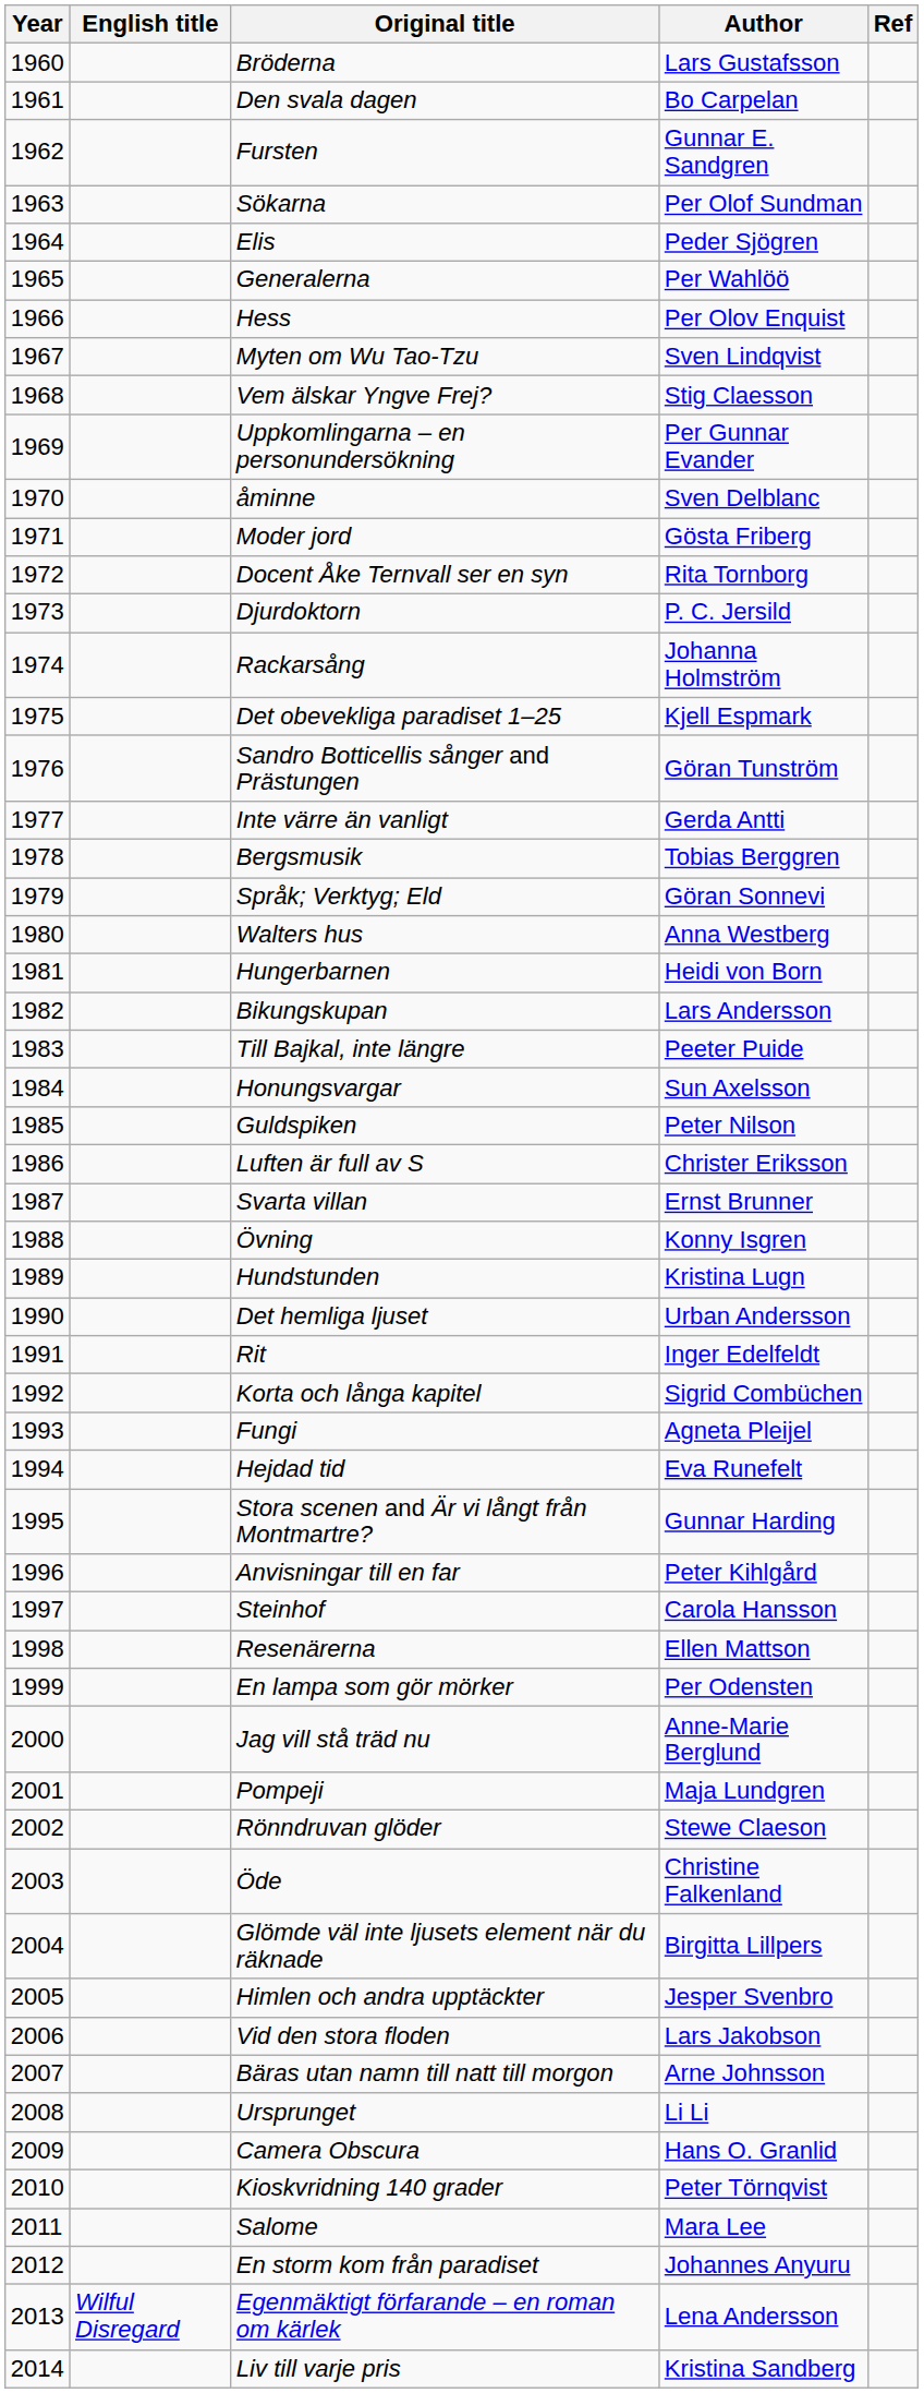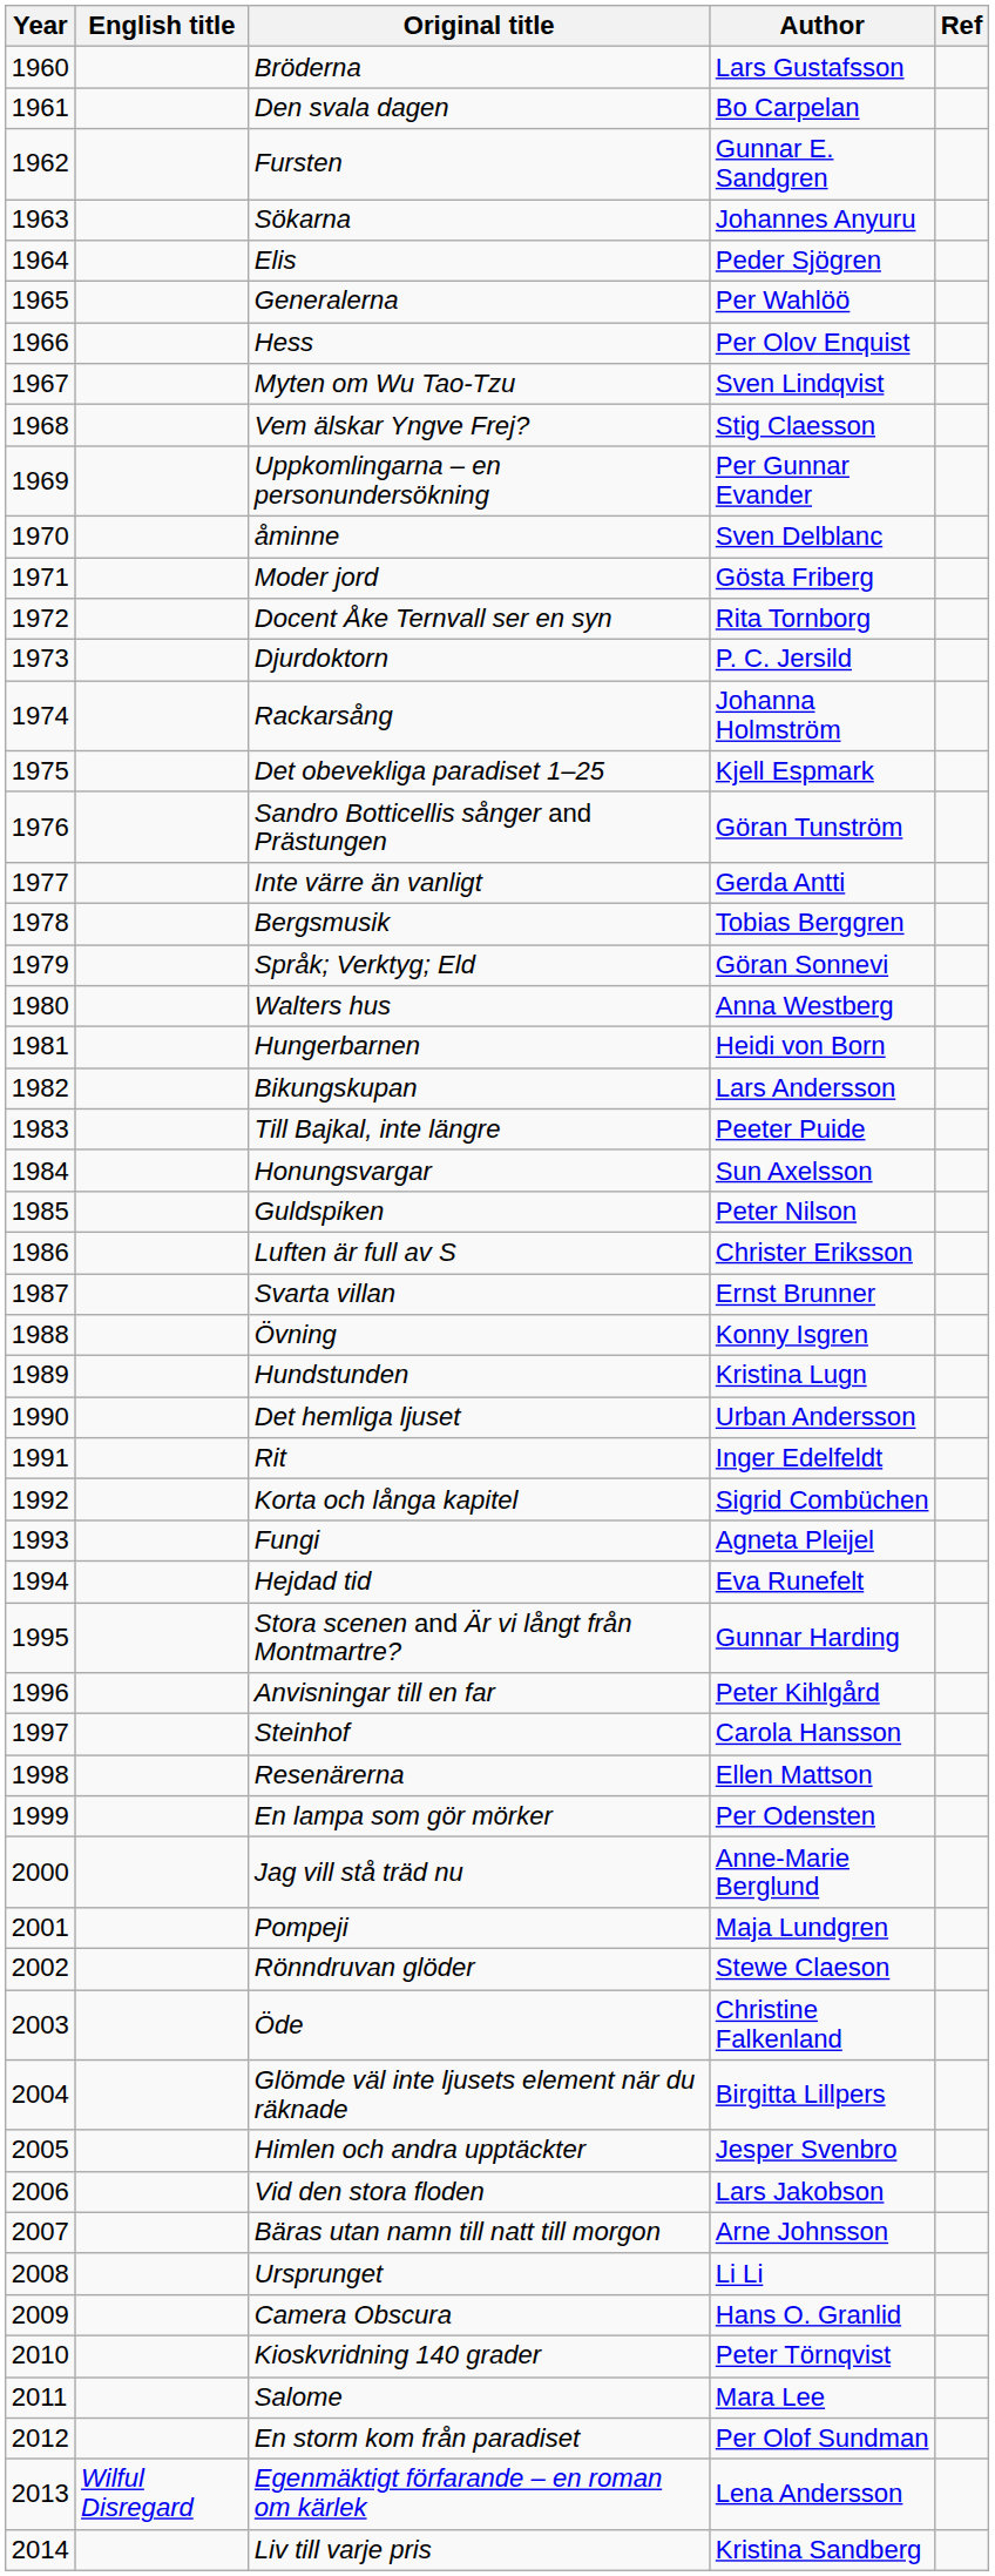 <table class="wikitable">
 <tr>
 <th>Year</th>
 <th>English title</th>
 <th>Original title</th>
 <th>Author</th>
 <th>Ref</th>
 </tr>
 <tr>
 <td>1960</td>
 <td></td>
 <td><em>Bröderna</em></td>
 <td><a href='#'>Lars Gustafsson</a></td>
 <td></td>
 </tr>
 <tr>
 <td>1961</td>
 <td></td>
 <td><em>Den svala dagen</em></td>
 <td><a href='#'>Bo Carpelan</a></td>
 <td></td>
 </tr>
 <tr>
 <td>1962</td>
 <td></td>
 <td><em>Fursten</em></td>
 <td><a href='#'>Gunnar E. Sandgren</a></td>
 <td></td>
 </tr>
 <tr>
 <td>1963</td>
 <td></td>
 <td><em>Sökarna</em></td>
-<td><a href='#'>Per Olof Sundman</a></td>
+<td><a href='#'>Johannes Anyuru</a></td>
 <td></td>
 </tr>
 <tr>
 <td>1964</td>
 <td></td>
 <td><em>Elis</em></td>
 <td><a href='#'>Peder Sjögren</a></td>
 <td></td>
 </tr>
 <tr>
 <td>1965</td>
 <td></td>
 <td><em>Generalerna</em></td>
 <td><a href='#'>Per Wahlöö</a></td>
 <td></td>
 </tr>
 <tr>
 <td>1966</td>
 <td></td>
 <td><em>Hess</em></td>
 <td><a href='#'>Per Olov Enquist</a></td>
 <td></td>
 </tr>
 <tr>
 <td>1967</td>
 <td></td>
 <td><em>Myten om Wu Tao-Tzu</em></td>
 <td><a href='#'>Sven Lindqvist</a></td>
 <td></td>
 </tr>
 <tr>
 <td>1968</td>
 <td></td>
 <td><em>Vem älskar Yngve Frej?</em></td>
 <td><a href='#'>Stig Claesson</a></td>
 <td></td>
 </tr>
 <tr>
 <td>1969</td>
 <td></td>
 <td><em>Uppkomlingarna – en personundersökning</em></td>
 <td><a href='#'>Per Gunnar Evander</a></td>
 <td></td>
 </tr>
 <tr>
 <td>1970</td>
 <td></td>
 <td><em>åminne</em></td>
 <td><a href='#'>Sven Delblanc</a></td>
 <td></td>
 </tr>
 <tr>
 <td>1971</td>
 <td></td>
 <td><em>Moder jord</em></td>
 <td><a href='#'>Gösta Friberg</a></td>
 <td></td>
 </tr>
 <tr>
 <td>1972</td>
 <td></td>
 <td><em>Docent Åke Ternvall ser en syn</em></td>
 <td><a href='#'>Rita Tornborg</a></td>
 <td></td>
 </tr>
 <tr>
 <td>1973</td>
 <td></td>
 <td><em>Djurdoktorn</em></td>
 <td><a href='#'>P. C. Jersild</a></td>
 <td></td>
 </tr>
 <tr>
 <td>1974</td>
 <td></td>
 <td><em>Rackarsång</em></td>
 <td><a href='#'>Johanna Holmström</a></td>
 <td></td>
 </tr>
 <tr>
 <td>1975</td>
 <td></td>
 <td><em>Det obevekliga paradiset 1–25</em></td>
 <td><a href='#'>Kjell Espmark</a></td>
 <td></td>
 </tr>
 <tr>
 <td>1976</td>
 <td></td>
 <td><em>Sandro Botticellis sånger</em> and <em>Prästungen</em></td>
 <td><a href='#'>Göran Tunström</a></td>
 <td></td>
 </tr>
 <tr>
 <td>1977</td>
 <td></td>
 <td><em>Inte värre än vanligt</em></td>
 <td><a href='#'>Gerda Antti</a></td>
 <td></td>
 </tr>
 <tr>
 <td>1978</td>
 <td></td>
 <td><em>Bergsmusik</em></td>
 <td><a href='#'>Tobias Berggren</a></td>
 <td></td>
 </tr>
 <tr>
 <td>1979</td>
 <td></td>
 <td><em>Språk; Verktyg; Eld</em></td>
 <td><a href='#'>Göran Sonnevi</a></td>
 <td></td>
 </tr>
 <tr>
 <td>1980</td>
 <td></td>
 <td><em>Walters hus</em></td>
 <td><a href='#'>Anna Westberg</a></td>
 <td></td>
 </tr>
 <tr>
 <td>1981</td>
 <td></td>
 <td><em>Hungerbarnen</em></td>
 <td><a href='#'>Heidi von Born</a></td>
 <td></td>
 </tr>
 <tr>
 <td>1982</td>
 <td></td>
 <td><em>Bikungskupan</em></td>
 <td><a href='#'>Lars Andersson</a></td>
 <td></td>
 </tr>
 <tr>
 <td>1983</td>
 <td></td>
 <td><em>Till Bajkal, inte längre</em></td>
 <td><a href='#'>Peeter Puide</a></td>
 <td></td>
 </tr>
 <tr>
 <td>1984</td>
 <td></td>
 <td><em>Honungsvargar</em></td>
 <td><a href='#'>Sun Axelsson</a></td>
 <td></td>
 </tr>
 <tr>
 <td>1985</td>
 <td></td>
 <td><em>Guldspiken</em></td>
 <td><a href='#'>Peter Nilson</a></td>
 <td></td>
 </tr>
 <tr>
 <td>1986</td>
 <td></td>
 <td><em>Luften är full av S</em></td>
 <td><a href='#'>Christer Eriksson</a></td>
 <td></td>
 </tr>
 <tr>
 <td>1987</td>
 <td></td>
 <td><em>Svarta villan</em></td>
 <td><a href='#'>Ernst Brunner</a></td>
 <td></td>
 </tr>
 <tr>
 <td>1988</td>
 <td></td>
 <td><em>Övning</em></td>
 <td><a href='#'>Konny Isgren</a></td>
 <td></td>
 </tr>
 <tr>
 <td>1989</td>
 <td></td>
 <td><em>Hundstunden</em></td>
 <td><a href='#'>Kristina Lugn</a></td>
 <td></td>
 </tr>
 <tr>
 <td>1990</td>
 <td></td>
 <td><em>Det hemliga ljuset</em></td>
 <td><a href='#'>Urban Andersson</a></td>
 <td></td>
 </tr>
 <tr>
 <td>1991</td>
 <td></td>
 <td><em>Rit</em></td>
 <td><a href='#'>Inger Edelfeldt</a></td>
 <td></td>
 </tr>
 <tr>
 <td>1992</td>
 <td></td>
 <td><em>Korta och långa kapitel</em></td>
 <td><a href='#'>Sigrid Combüchen</a></td>
 <td></td>
 </tr>
 <tr>
 <td>1993</td>
 <td></td>
 <td><em>Fungi</em></td>
 <td><a href='#'>Agneta Pleijel</a></td>
 <td></td>
 </tr>
 <tr>
 <td>1994</td>
 <td></td>
 <td><em>Hejdad tid</em></td>
 <td><a href='#'>Eva Runefelt</a></td>
 <td></td>
 </tr>
 <tr>
 <td>1995</td>
 <td></td>
 <td><em>Stora scenen</em> and <em>Är vi långt från Montmartre?</em></td>
 <td><a href='#'>Gunnar Harding</a></td>
 <td></td>
 </tr>
 <tr>
 <td>1996</td>
 <td></td>
 <td><em>Anvisningar till en far</em></td>
 <td><a href='#'>Peter Kihlgård</a></td>
 <td></td>
 </tr>
 <tr>
 <td>1997</td>
 <td></td>
 <td><em>Steinhof</em></td>
 <td><a href='#'>Carola Hansson</a></td>
 <td></td>
 </tr>
 <tr>
 <td>1998</td>
 <td></td>
 <td><em>Resenärerna</em></td>
 <td><a href='#'>Ellen Mattson</a></td>
 <td></td>
 </tr>
 <tr>
 <td>1999</td>
 <td></td>
 <td><em>En lampa som gör mörker</em></td>
 <td><a href='#'>Per Odensten</a></td>
 <td></td>
 </tr>
 <tr>
 <td>2000</td>
 <td></td>
 <td><em>Jag vill stå träd nu</em></td>
 <td><a href='#'>Anne-Marie Berglund</a></td>
 <td></td>
 </tr>
 <tr>
 <td>2001</td>
 <td></td>
 <td><em>Pompeji</em></td>
 <td><a href='#'>Maja Lundgren</a></td>
 <td></td>
 </tr>
 <tr>
 <td>2002</td>
 <td></td>
 <td><em>Rönndruvan glöder</em></td>
 <td><a href='#'>Stewe Claeson</a></td>
 <td></td>
 </tr>
 <tr>
 <td>2003</td>
 <td></td>
 <td><em>Öde</em></td>
 <td><a href='#'>Christine Falkenland</a></td>
 <td></td>
 </tr>
 <tr>
 <td>2004</td>
 <td></td>
 <td><em>Glömde väl inte ljusets element när du räknade</em></td>
 <td><a href='#'>Birgitta Lillpers</a></td>
 <td></td>
 </tr>
 <tr>
 <td>2005</td>
 <td></td>
 <td><em>Himlen och andra upptäckter</em></td>
 <td><a href='#'>Jesper Svenbro</a></td>
 <td></td>
 </tr>
 <tr>
 <td>2006</td>
 <td></td>
 <td><em>Vid den stora floden</em></td>
 <td><a href='#'>Lars Jakobson</a></td>
 <td></td>
 </tr>
 <tr>
 <td>2007</td>
 <td></td>
 <td><em>Bäras utan namn till natt till morgon</em></td>
 <td><a href='#'>Arne Johnsson</a></td>
 <td></td>
 </tr>
 <tr>
 <td>2008</td>
 <td></td>
 <td><em>Ursprunget</em></td>
 <td><a href='#'>Li Li</a></td>
 <td></td>
 </tr>
 <tr>
 <td>2009</td>
 <td></td>
 <td><em>Camera Obscura</em></td>
 <td><a href='#'>Hans O. Granlid</a></td>
 <td></td>
 </tr>
 <tr>
 <td>2010</td>
 <td></td>
 <td><em>Kioskvridning 140 grader</em></td>
 <td><a href='#'>Peter Törnqvist</a></td>
 <td></td>
 </tr>
 <tr>
 <td>2011</td>
 <td></td>
 <td><em>Salome</em></td>
 <td><a href='#'>Mara Lee</a></td>
 <td></td>
 </tr>
 <tr>
 <td>2012</td>
 <td></td>
 <td><em>En storm kom från paradiset</em></td>
-<td><a href='#'>Johannes Anyuru</a></td>
+<td><a href='#'>Per Olof Sundman</a></td>
 <td></td>
 </tr>
 <tr>
 <td>2013</td>
 <td><em><a href='#'>Wilful Disregard</a></em></td>
 <td><em><a href='#'>Egenmäktigt förfarande – en roman om kärlek</a></em></td>
 <td><a href='#'>Lena Andersson</a></td>
 <td></td>
 </tr>
 <tr>
 <td>2014</td>
 <td></td>
 <td><em>Liv till varje pris</em></td>
 <td><a href='#'>Kristina Sandberg</a></td>
 <td></td>
 </tr>
 </table>
